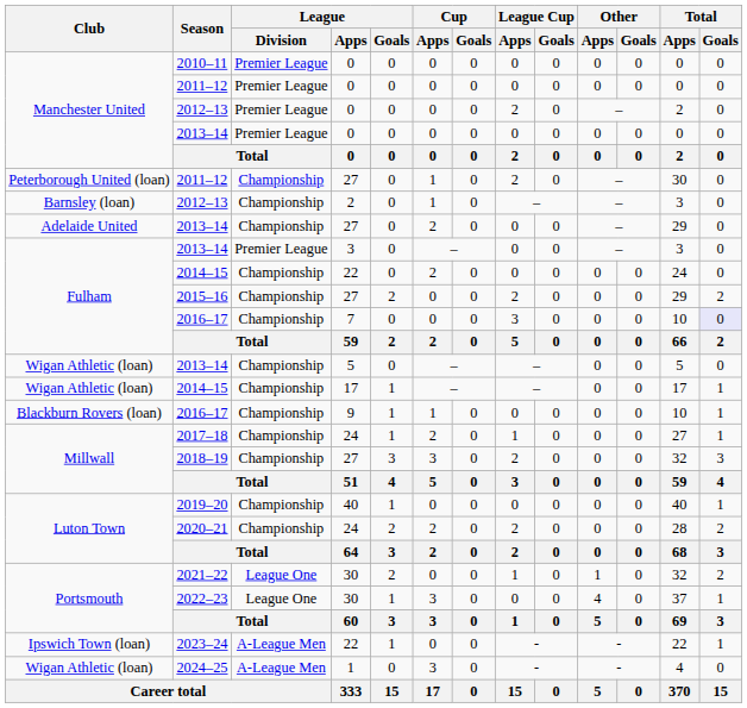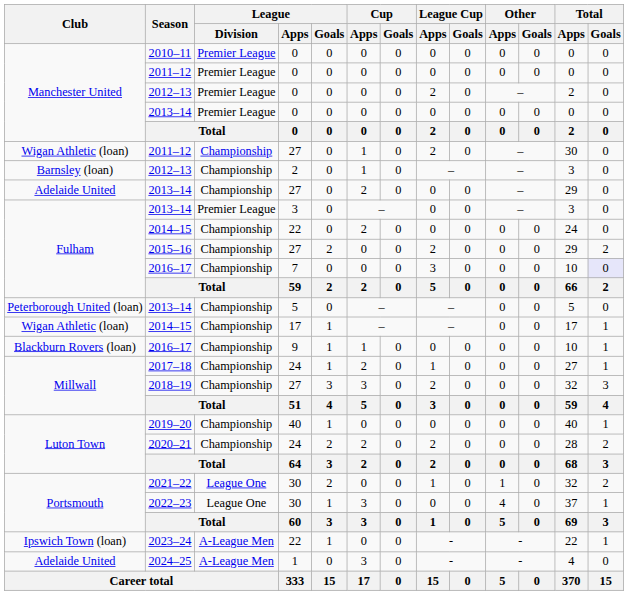 <table class="wikitable" style="text-align:center">
 <tr>
 <th rowspan="2">Club</th>
 <th rowspan="2">Season</th>
 <th colspan="3">League</th>
 <th colspan="2">Cup</th>
 <th colspan="2">League Cup</th>
 <th colspan="2">Other</th>
 <th colspan="2">Total</th>
 </tr>
 <tr>
 <th>Division</th>
 <th>Apps</th>
 <th>Goals</th>
 <th>Apps</th>
 <th>Goals</th>
 <th>Apps</th>
 <th>Goals</th>
 <th>Apps</th>
 <th>Goals</th>
 <th>Apps</th>
 <th>Goals</th>
 </tr>
 <tr>
 <td rowspan="5"><a href='#'>Manchester United</a></td>
 <td><a href='#'>2010–11</a></td>
 <td><a href='#'>Premier League</a></td>
 <td>0</td>
 <td>0</td>
 <td>0</td>
 <td>0</td>
 <td>0</td>
 <td>0</td>
 <td>0</td>
 <td>0</td>
 <td>0</td>
 <td>0</td>
 </tr>
 <tr>
 <td><a href='#'>2011–12</a></td>
 <td>Premier League</td>
 <td>0</td>
 <td>0</td>
 <td>0</td>
 <td>0</td>
 <td>0</td>
 <td>0</td>
 <td>0</td>
 <td>0</td>
 <td>0</td>
 <td>0</td>
 </tr>
 <tr>
 <td><a href='#'>2012–13</a></td>
 <td>Premier League</td>
 <td>0</td>
 <td>0</td>
 <td>0</td>
 <td>0</td>
 <td>2</td>
 <td>0</td>
 <td colspan="2">–</td>
 <td>2</td>
 <td>0</td>
 </tr>
 <tr>
 <td><a href='#'>2013–14</a></td>
 <td>Premier League</td>
 <td>0</td>
 <td>0</td>
 <td>0</td>
 <td>0</td>
 <td>0</td>
 <td>0</td>
 <td>0</td>
 <td>0</td>
 <td>0</td>
 <td>0</td>
 </tr>
 <tr>
 <th colspan="2">Total</th>
 <th>0</th>
 <th>0</th>
 <th>0</th>
 <th>0</th>
 <th>2</th>
 <th>0</th>
 <th>0</th>
 <th>0</th>
 <th>2</th>
 <th>0</th>
 </tr>
 <tr>
-<td><a href='#'>Peterborough United</a> (loan)</td>
+<td><a href='#'>Wigan Athletic</a> (loan)</td>
 <td><a href='#'>2011–12</a></td>
 <td><a href='#'>Championship</a></td>
 <td>27</td>
 <td>0</td>
 <td>1</td>
 <td>0</td>
 <td>2</td>
 <td>0</td>
 <td colspan="2">–</td>
 <td>30</td>
 <td>0</td>
 </tr>
 <tr>
 <td><a href='#'>Barnsley</a> (loan)</td>
 <td><a href='#'>2012–13</a></td>
 <td>Championship</td>
 <td>2</td>
 <td>0</td>
 <td>1</td>
 <td>0</td>
 <td colspan="2">–</td>
 <td colspan="2">–</td>
 <td>3</td>
 <td>0</td>
 </tr>
 <tr>
 <td><a href='#'>Adelaide United</a></td>
 <td><a href='#'>2013–14</a></td>
 <td>Championship</td>
 <td>27</td>
 <td>0</td>
 <td>2</td>
 <td>0</td>
 <td>0</td>
 <td>0</td>
 <td colspan="2">–</td>
 <td>29</td>
 <td>0</td>
 </tr>
 <tr>
 <td rowspan="5"><a href='#'>Fulham</a></td>
 <td><a href='#'>2013–14</a></td>
 <td>Premier League</td>
 <td>3</td>
 <td>0</td>
 <td colspan="2">–</td>
 <td>0</td>
 <td>0</td>
 <td colspan="2">–</td>
 <td>3</td>
 <td>0</td>
 </tr>
 <tr>
 <td><a href='#'>2014–15</a></td>
 <td>Championship</td>
 <td>22</td>
 <td>0</td>
 <td>2</td>
 <td>0</td>
 <td>0</td>
 <td>0</td>
 <td>0</td>
 <td>0</td>
 <td>24</td>
 <td>0</td>
 </tr>
 <tr>
 <td><a href='#'>2015–16</a></td>
 <td>Championship</td>
 <td>27</td>
 <td>2</td>
 <td>0</td>
 <td>0</td>
 <td>2</td>
 <td>0</td>
 <td>0</td>
 <td>0</td>
 <td>29</td>
 <td>2</td>
 </tr>
 <tr>
 <td><a href='#'>2016–17</a></td>
 <td>Championship</td>
 <td>7</td>
 <td>0</td>
 <td>0</td>
 <td>0</td>
 <td>3</td>
 <td>0</td>
 <td>0</td>
 <td>0</td>
 <td>10</td>
 <td style="background: lavender;">0</td>
 </tr>
 <tr>
 <th colspan="2">Total</th>
 <th>59</th>
 <th>2</th>
 <th>2</th>
 <th>0</th>
 <th>5</th>
 <th>0</th>
 <th>0</th>
 <th>0</th>
 <th>66</th>
 <th>2</th>
 </tr>
 <tr>
-<td><a href='#'>Wigan Athletic</a> (loan)</td>
+<td><a href='#'>Peterborough United</a> (loan)</td>
 <td><a href='#'>2013–14</a></td>
 <td>Championship</td>
 <td>5</td>
 <td>0</td>
 <td colspan="2">–</td>
 <td colspan="2">–</td>
 <td>0</td>
 <td>0</td>
 <td>5</td>
 <td>0</td>
 </tr>
 <tr>
 <td><a href='#'>Wigan Athletic</a> (loan)</td>
 <td><a href='#'>2014–15</a></td>
 <td>Championship</td>
 <td>17</td>
 <td>1</td>
 <td colspan="2">–</td>
 <td colspan="2">–</td>
 <td>0</td>
 <td>0</td>
 <td>17</td>
 <td>1</td>
 </tr>
 <tr>
 <td><a href='#'>Blackburn Rovers</a> (loan)</td>
 <td><a href='#'>2016–17</a></td>
 <td>Championship</td>
 <td>9</td>
 <td>1</td>
 <td>1</td>
 <td>0</td>
 <td>0</td>
 <td>0</td>
 <td>0</td>
 <td>0</td>
 <td>10</td>
 <td>1</td>
 </tr>
 <tr>
 <td rowspan="3"><a href='#'>Millwall</a></td>
 <td><a href='#'>2017–18</a></td>
 <td>Championship</td>
 <td>24</td>
 <td>1</td>
 <td>2</td>
 <td>0</td>
 <td>1</td>
 <td>0</td>
 <td>0</td>
 <td>0</td>
 <td>27</td>
 <td>1</td>
 </tr>
 <tr>
 <td><a href='#'>2018–19</a></td>
 <td>Championship</td>
 <td>27</td>
 <td>3</td>
 <td>3</td>
 <td>0</td>
 <td>2</td>
 <td>0</td>
 <td>0</td>
 <td>0</td>
 <td>32</td>
 <td>3</td>
 </tr>
 <tr>
 <th colspan="2">Total</th>
 <th>51</th>
 <th>4</th>
 <th>5</th>
 <th>0</th>
 <th>3</th>
 <th>0</th>
 <th>0</th>
 <th>0</th>
 <th>59</th>
 <th>4</th>
 </tr>
 <tr>
 <td rowspan="3"><a href='#'>Luton Town</a></td>
 <td><a href='#'>2019–20</a></td>
 <td>Championship</td>
 <td>40</td>
 <td>1</td>
 <td>0</td>
 <td>0</td>
 <td>0</td>
 <td>0</td>
 <td>0</td>
 <td>0</td>
 <td>40</td>
 <td>1</td>
 </tr>
 <tr>
 <td><a href='#'>2020–21</a></td>
 <td>Championship</td>
 <td>24</td>
 <td>2</td>
 <td>2</td>
 <td>0</td>
 <td>2</td>
 <td>0</td>
 <td>0</td>
 <td>0</td>
 <td>28</td>
 <td>2</td>
 </tr>
 <tr>
 <th colspan="2">Total</th>
 <th>64</th>
 <th>3</th>
 <th>2</th>
 <th>0</th>
 <th>2</th>
 <th>0</th>
 <th>0</th>
 <th>0</th>
 <th>68</th>
 <th>3</th>
 </tr>
 <tr>
 <td rowspan="3"><a href='#'>Portsmouth</a></td>
 <td><a href='#'>2021–22</a></td>
 <td><a href='#'>League One</a></td>
 <td>30</td>
 <td>2</td>
 <td>0</td>
 <td>0</td>
 <td>1</td>
 <td>0</td>
 <td>1</td>
 <td>0</td>
 <td>32</td>
 <td>2</td>
 </tr>
 <tr>
 <td><a href='#'>2022–23</a></td>
 <td>League One</td>
 <td>30</td>
 <td>1</td>
 <td>3</td>
 <td>0</td>
 <td>0</td>
 <td>0</td>
 <td>4</td>
 <td>0</td>
 <td>37</td>
 <td>1</td>
 </tr>
 <tr>
 <th colspan="2">Total</th>
 <th>60</th>
 <th>3</th>
 <th>3</th>
 <th>0</th>
 <th>1</th>
 <th>0</th>
 <th>5</th>
 <th>0</th>
 <th>69</th>
 <th>3</th>
 </tr>
 <tr>
 <td><a href='#'>Ipswich Town</a> (loan)</td>
 <td><a href='#'>2023–24</a></td>
 <td><a href='#'>A-League Men</a></td>
 <td>22</td>
 <td>1</td>
 <td>0</td>
 <td>0</td>
 <td colspan="2">-</td>
 <td colspan="2">-</td>
 <td>22</td>
 <td>1</td>
 </tr>
 <tr>
-<td><a href='#'>Wigan Athletic</a> (loan)</td>
+<td><a href='#'>Adelaide United</a></td>
 <td><a href='#'>2024–25</a></td>
 <td><a href='#'>A-League Men</a></td>
 <td>1</td>
 <td>0</td>
 <td>3</td>
 <td>0</td>
 <td colspan="2">-</td>
 <td colspan="2">-</td>
 <td>4</td>
 <td>0</td>
 </tr>
 <tr>
 <th colspan="3">Career total</th>
 <th>333</th>
 <th>15</th>
 <th>17</th>
 <th>0</th>
 <th>15</th>
 <th>0</th>
 <th>5</th>
 <th>0</th>
 <th>370</th>
 <th>15</th>
 </tr>
 </table>
